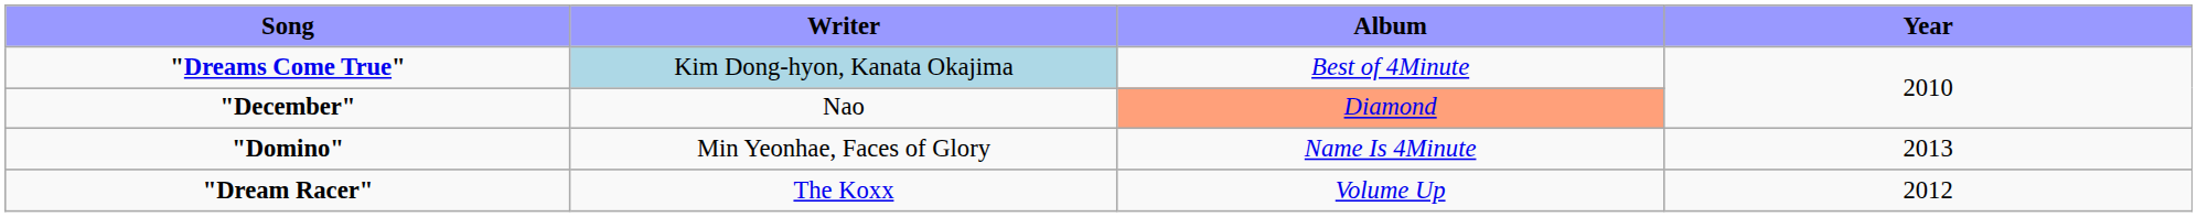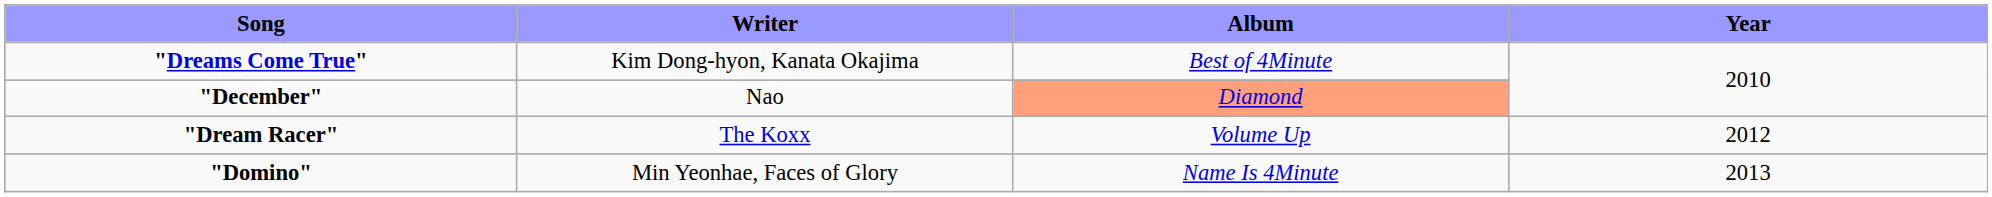 <table class="wikitable" style="margin:0.5em auto; clear:both; font-size:.9em; text-align:center; width:100%">
 <tr>
 <th width="500" style="background: #99F;">Song</th>
 <th width="500" style="background: #99F;">Writer</th>
 <th width="500" style="background: #99F;">Album</th>
 <th width="500" style="background: #99F;">Year</th>
 </tr>
 <tr>
 <td><strong>"<a href='#'>Dreams Come True</a>"</strong></td>
-<td style="background: lightblue;">Kim Dong-hyon, Kanata Okajima</td>
+<td>Kim Dong-hyon, Kanata Okajima</td>
 <td><em><a href='#'>Best of 4Minute</a></em></td>
 <td rowspan="2">2010</td>
 </tr>
 <tr>
 <td><strong>"December"</strong></td>
 <td>Nao</td>
 <td style="background: lightsalmon;"><em><a href='#'>Diamond</a></em></td>
 </tr>
 <tr>
+<td><strong>"Dream Racer"</strong></td>
+<td><a href='#'>The Koxx</a></td>
+<td><em><a href='#'>Volume Up</a></em></td>
+<td>2012</td>
+</tr>
+<tr>
 <td><strong>"Domino"</strong></td>
 <td>Min Yeonhae, Faces of Glory</td>
 <td><em><a href='#'>Name Is 4Minute</a></em></td>
 <td>2013</td>
 </tr>
-<tr>
-<td><strong>"Dream Racer"</strong></td>
-<td><a href='#'>The Koxx</a></td>
-<td><em><a href='#'>Volume Up</a></em></td>
-<td>2012</td>
-</tr>
 </table>
